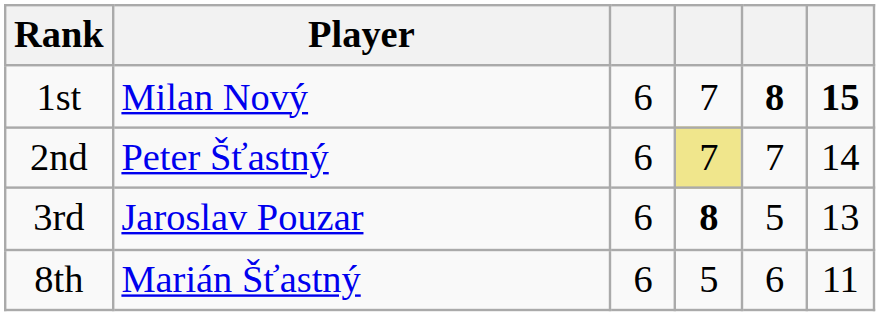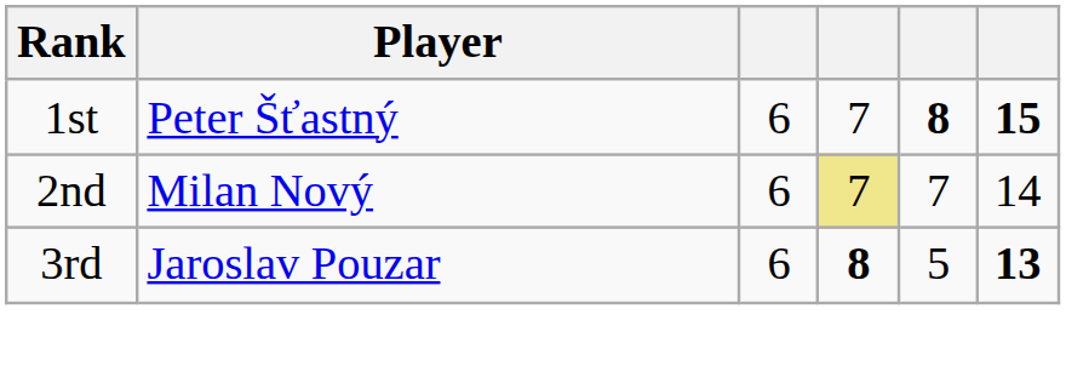 <table class="wikitable" style="text-align:center;">
 <tr>
 <th width="20">Rank</th>
 <th width="200">Player</th>
 <th width="20"></th>
 <th width="20"></th>
 <th width="20"></th>
 <th width="20"></th>
 </tr>
 <tr>
 <td>1st</td>
-<td align=left><a href='#'>Milan Nový</a></td>
+<td align=left><a href='#'>Peter Šťastný</a></td>
 <td>6</td>
 <td>7</td>
 <td><strong>8</strong></td>
 <td><strong>15</strong></td>
 </tr>
 <tr>
 <td>2nd</td>
-<td align=left><a href='#'>Peter Šťastný</a></td>
+<td align=left><a href='#'>Milan Nový</a></td>
 <td>6</td>
 <td style="background: khaki;">7</td>
 <td>7</td>
 <td>14</td>
 </tr>
 <tr>
 <td>3rd</td>
 <td align=left><a href='#'>Jaroslav Pouzar</a></td>
 <td>6</td>
 <td><strong>8</strong></td>
 <td>5</td>
-<td>13</td>
-</tr>
-<tr>
-<td>8th</td>
-<td align=left><a href='#'>Marián Šťastný</a></td>
-<td>6</td>
-<td>5</td>
-<td>6</td>
-<td>11</td>
+<td><strong>13</strong></td>
 </tr>
 </table>
